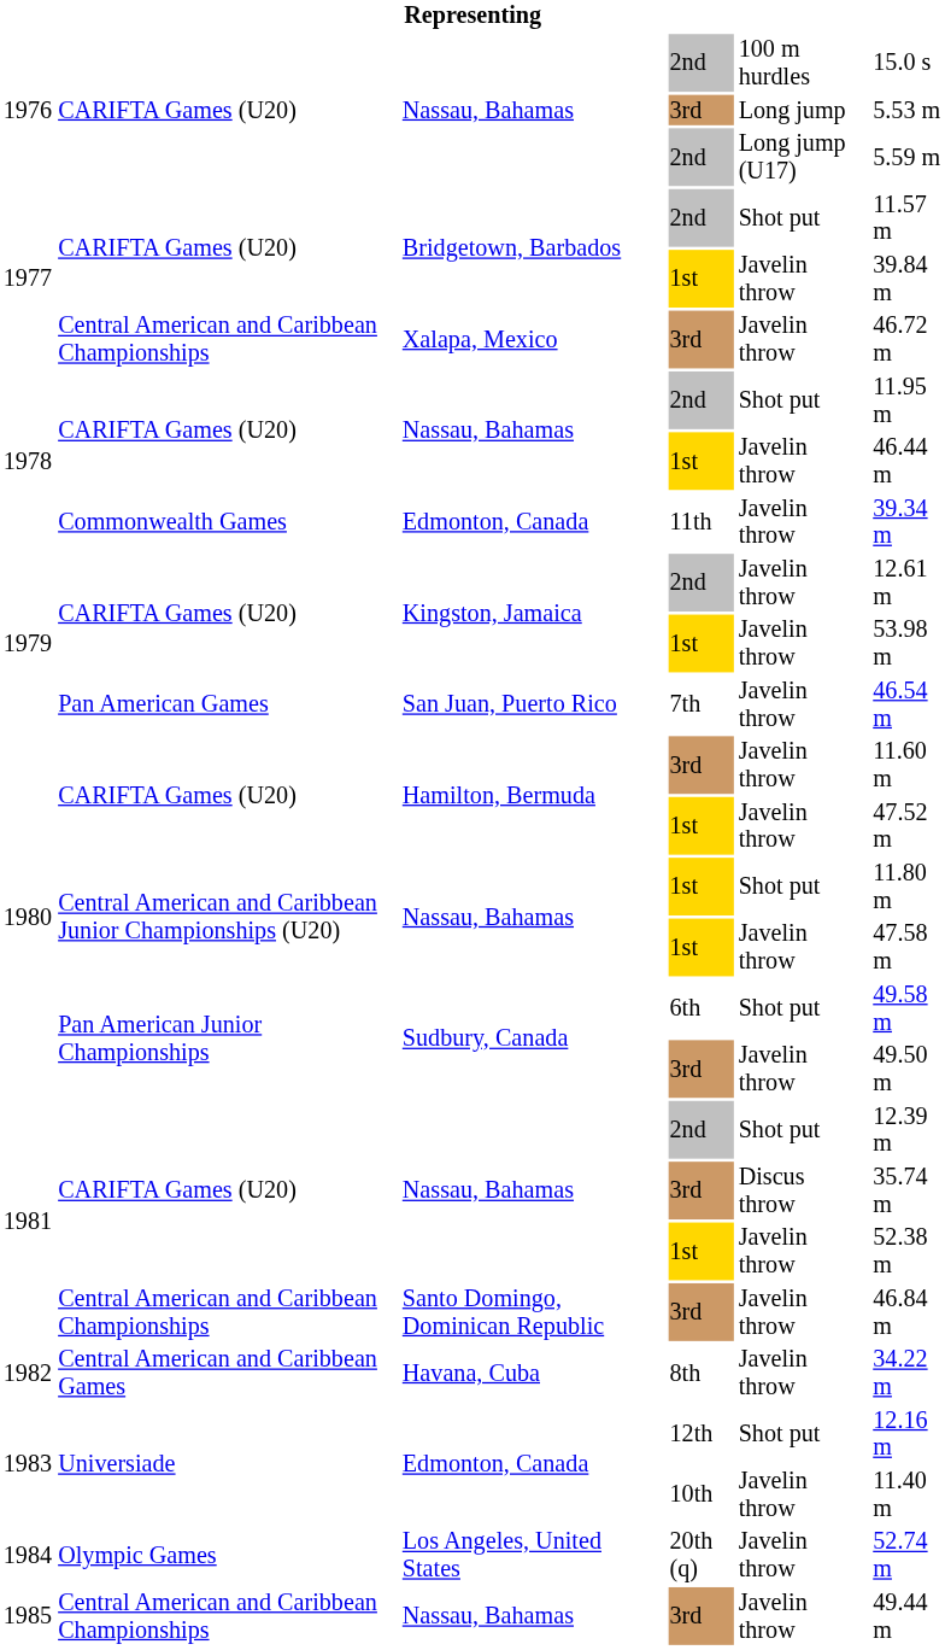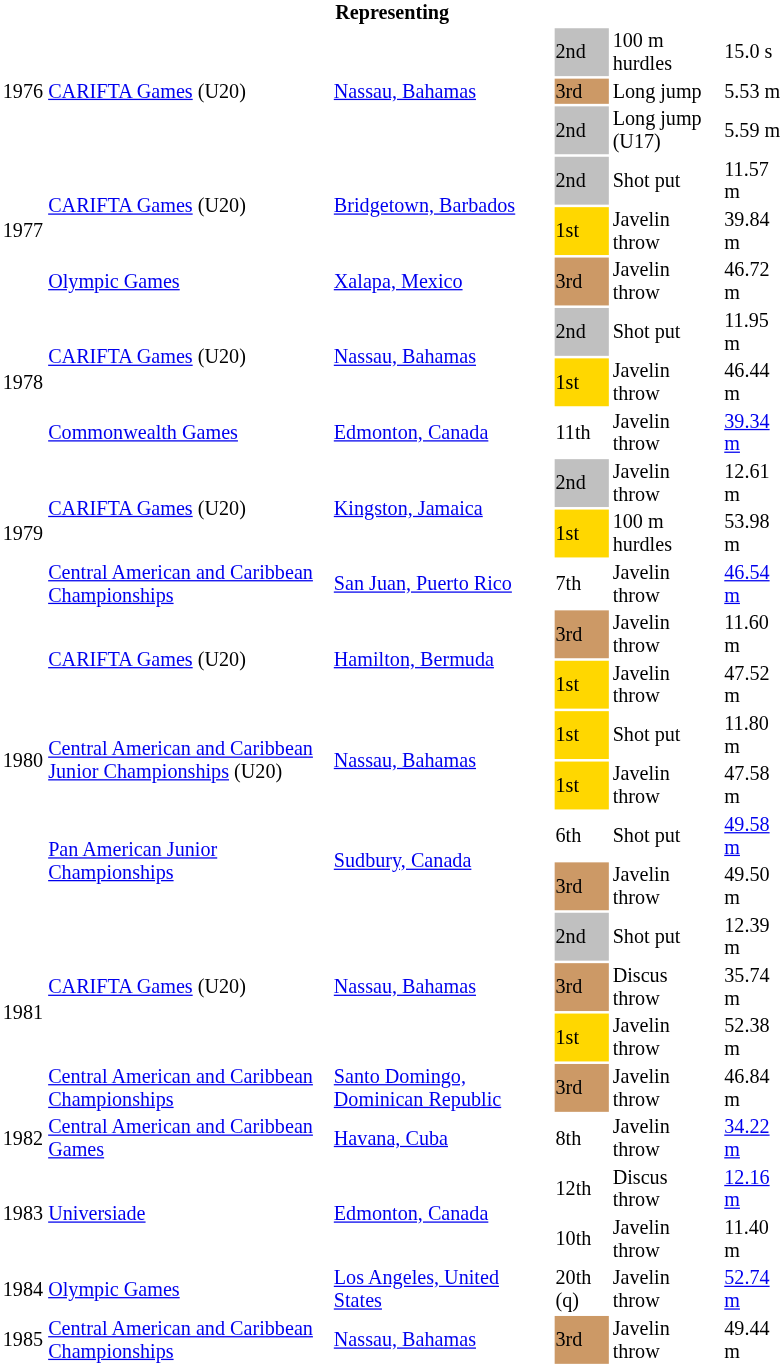 <table>
 <tr>
 <th colspan="6">Representing </th>
 </tr>
 <tr>
 <td rowspan=3>1976</td>
 <td rowspan=3><a href='#'>CARIFTA Games</a> (U20)</td>
 <td rowspan=3><a href='#'>Nassau, Bahamas</a></td>
 <td bgcolor=silver>2nd</td>
 <td>100 m hurdles</td>
 <td>15.0 s</td>
 </tr>
 <tr>
 <td bgcolor=cc9966>3rd</td>
 <td>Long jump</td>
 <td>5.53 m</td>
 </tr>
 <tr>
 <td bgcolor=silver>2nd</td>
 <td>Long jump (U17)</td>
 <td>5.59 m</td>
 </tr>
 <tr>
 <td rowspan=3>1977</td>
 <td rowspan=2><a href='#'>CARIFTA Games</a> (U20)</td>
 <td rowspan=2><a href='#'>Bridgetown, Barbados</a></td>
 <td bgcolor=silver>2nd</td>
 <td>Shot put</td>
 <td>11.57 m</td>
 </tr>
 <tr>
 <td bgcolor=gold>1st</td>
 <td>Javelin throw</td>
 <td>39.84 m</td>
 </tr>
 <tr>
-<td><a href='#'>Central American and Caribbean Championships</a></td>
+<td><a href='#'>Olympic Games</a></td>
 <td><a href='#'>Xalapa, Mexico</a></td>
 <td bgcolor=cc9966>3rd</td>
 <td>Javelin throw</td>
 <td>46.72 m</td>
 </tr>
 <tr>
 <td rowspan=3>1978</td>
 <td rowspan=2><a href='#'>CARIFTA Games</a> (U20)</td>
 <td rowspan=2><a href='#'>Nassau, Bahamas</a></td>
 <td bgcolor=silver>2nd</td>
 <td>Shot put</td>
 <td>11.95 m</td>
 </tr>
 <tr>
 <td bgcolor=gold>1st</td>
 <td>Javelin throw</td>
 <td>46.44 m</td>
 </tr>
 <tr>
 <td><a href='#'>Commonwealth Games</a></td>
 <td><a href='#'>Edmonton, Canada</a></td>
 <td>11th</td>
 <td>Javelin throw</td>
 <td><a href='#'>39.34 m</a></td>
 </tr>
 <tr>
 <td rowspan=3>1979</td>
 <td rowspan=2><a href='#'>CARIFTA Games</a> (U20)</td>
 <td rowspan=2><a href='#'>Kingston, Jamaica</a></td>
 <td bgcolor=silver>2nd</td>
 <td>Javelin throw</td>
 <td>12.61 m</td>
 </tr>
 <tr>
 <td bgcolor=gold>1st</td>
-<td>Javelin throw</td>
+<td>100 m hurdles</td>
 <td>53.98 m</td>
 </tr>
 <tr>
-<td><a href='#'>Pan American Games</a></td>
+<td><a href='#'>Central American and Caribbean Championships</a></td>
 <td><a href='#'>San Juan, Puerto Rico</a></td>
 <td>7th</td>
 <td>Javelin throw</td>
 <td><a href='#'>46.54 m</a></td>
 </tr>
 <tr>
 <td rowspan=6>1980</td>
 <td rowspan=2><a href='#'>CARIFTA Games</a> (U20)</td>
 <td rowspan=2><a href='#'>Hamilton, Bermuda</a></td>
 <td bgcolor=cc9966>3rd</td>
 <td>Javelin throw</td>
 <td>11.60 m</td>
 </tr>
 <tr>
 <td bgcolor=gold>1st</td>
 <td>Javelin throw</td>
 <td>47.52 m</td>
 </tr>
 <tr>
 <td rowspan=2><a href='#'>Central American and Caribbean<br>Junior Championships</a> (U20)</td>
 <td rowspan=2><a href='#'>Nassau, Bahamas</a></td>
 <td bgcolor=gold>1st</td>
 <td>Shot put</td>
 <td>11.80 m</td>
 </tr>
 <tr>
 <td bgcolor=gold>1st</td>
 <td>Javelin throw</td>
 <td>47.58 m</td>
 </tr>
 <tr>
 <td rowspan=2><a href='#'>Pan American Junior Championships</a></td>
 <td rowspan=2><a href='#'>Sudbury, Canada</a></td>
 <td>6th</td>
 <td>Shot put</td>
 <td><a href='#'>49.58 m</a></td>
 </tr>
 <tr>
 <td bgcolor=cc9966>3rd</td>
 <td>Javelin throw</td>
 <td>49.50 m</td>
 </tr>
 <tr>
 <td rowspan=4>1981</td>
 <td rowspan=3><a href='#'>CARIFTA Games</a> (U20)</td>
 <td rowspan=3><a href='#'>Nassau, Bahamas</a></td>
 <td bgcolor=silver>2nd</td>
 <td>Shot put</td>
 <td>12.39 m</td>
 </tr>
 <tr>
 <td bgcolor=cc9966>3rd</td>
 <td>Discus throw</td>
 <td>35.74 m</td>
 </tr>
 <tr>
 <td bgcolor=gold>1st</td>
 <td>Javelin throw</td>
 <td>52.38 m</td>
 </tr>
 <tr>
 <td><a href='#'>Central American and Caribbean Championships</a></td>
 <td><a href='#'>Santo Domingo, Dominican Republic</a></td>
 <td bgcolor=cc9966>3rd</td>
 <td>Javelin throw</td>
 <td>46.84 m</td>
 </tr>
 <tr>
 <td>1982</td>
 <td><a href='#'>Central American and Caribbean Games</a></td>
 <td><a href='#'>Havana, Cuba</a></td>
 <td>8th</td>
 <td>Javelin throw</td>
 <td><a href='#'>34.22 m</a></td>
 </tr>
 <tr>
 <td rowspan=2>1983</td>
 <td rowspan=2><a href='#'>Universiade</a></td>
 <td rowspan=2><a href='#'>Edmonton, Canada</a></td>
 <td>12th</td>
-<td>Shot put</td>
+<td>Discus throw</td>
 <td><a href='#'>12.16 m</a></td>
 </tr>
 <tr>
 <td>10th</td>
 <td>Javelin throw</td>
 <td>11.40 m</td>
 </tr>
 <tr>
 <td>1984</td>
 <td><a href='#'>Olympic Games</a></td>
 <td><a href='#'>Los Angeles, United States</a></td>
 <td>20th (q)</td>
 <td>Javelin throw</td>
 <td><a href='#'>52.74 m</a></td>
 </tr>
 <tr>
 <td>1985</td>
 <td><a href='#'>Central American and Caribbean Championships</a></td>
 <td><a href='#'>Nassau, Bahamas</a></td>
 <td bgcolor=cc9966>3rd</td>
 <td>Javelin throw</td>
 <td>49.44 m</td>
 </tr>
 </table>
